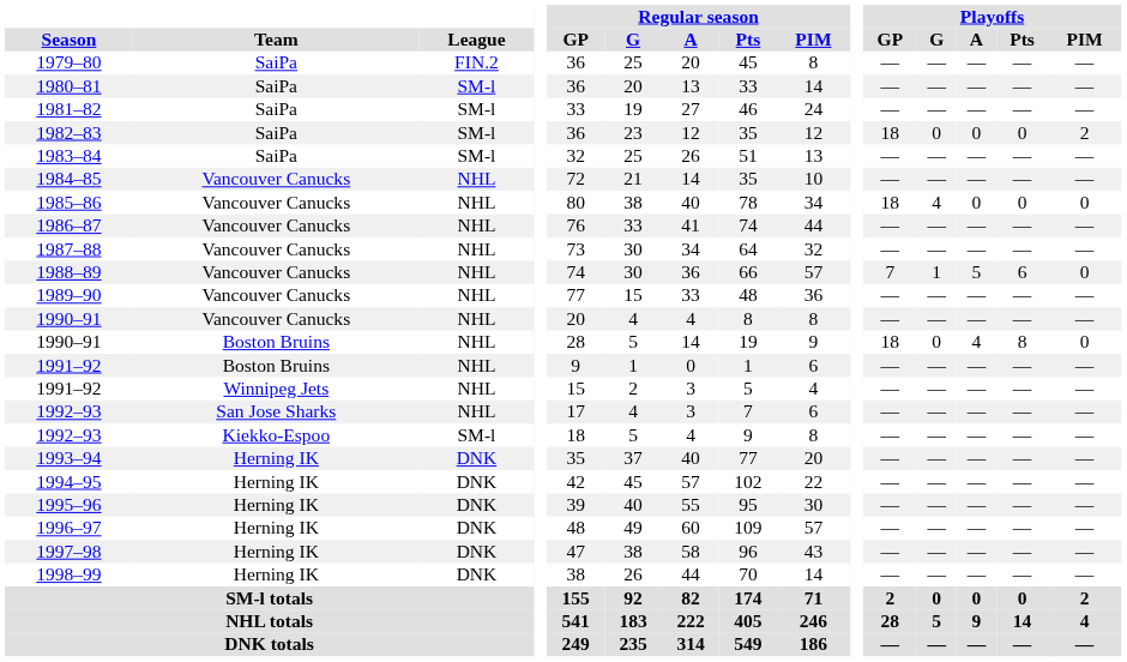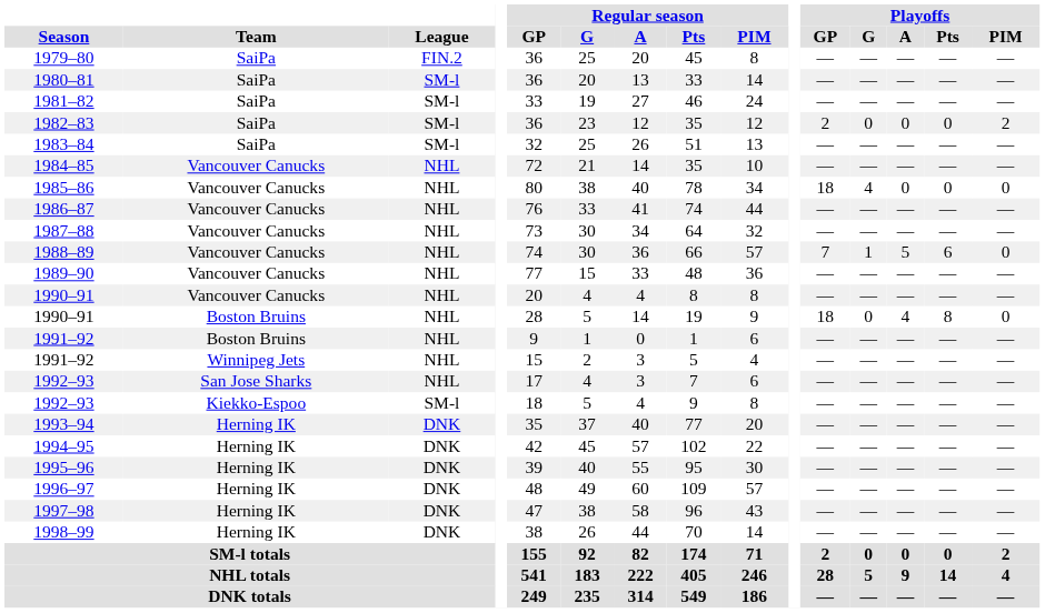 <table border="0" cellpadding="1" cellspacing="0" style="text-align:center; width:60em">
 <tr bgcolor="#e0e0e0">
 <th colspan="3" bgcolor="#ffffff"> </th>
 <th rowspan="99" bgcolor="#ffffff"> </th>
 <th colspan="5"><a href='#'>Regular season</a></th>
 <th rowspan="99" bgcolor="#ffffff"> </th>
 <th colspan="5"><a href='#'>Playoffs</a></th>
 </tr>
 <tr bgcolor="#e0e0e0">
 <th><a href='#'>Season</a></th>
 <th>Team</th>
 <th>League</th>
 <th>GP</th>
 <th><a href='#'>G</a></th>
 <th><a href='#'>A</a></th>
 <th><a href='#'>Pts</a></th>
 <th><a href='#'>PIM</a></th>
 <th>GP</th>
 <th>G</th>
 <th>A</th>
 <th>Pts</th>
 <th>PIM</th>
 </tr>
 <tr>
 <td><a href='#'>1979–80</a></td>
 <td><a href='#'>SaiPa</a></td>
 <td><a href='#'>FIN.2</a></td>
 <td>36</td>
 <td>25</td>
 <td>20</td>
 <td>45</td>
 <td>8</td>
 <td>—</td>
 <td>—</td>
 <td>—</td>
 <td>—</td>
 <td>—</td>
 </tr>
 <tr bgcolor="#f0f0f0">
 <td><a href='#'>1980–81</a></td>
 <td>SaiPa</td>
 <td><a href='#'>SM-l</a></td>
 <td>36</td>
 <td>20</td>
 <td>13</td>
 <td>33</td>
 <td>14</td>
 <td>—</td>
 <td>—</td>
 <td>—</td>
 <td>—</td>
 <td>—</td>
 </tr>
 <tr>
 <td><a href='#'>1981–82</a></td>
 <td>SaiPa</td>
 <td>SM-l</td>
 <td>33</td>
 <td>19</td>
 <td>27</td>
 <td>46</td>
 <td>24</td>
 <td>—</td>
 <td>—</td>
 <td>—</td>
 <td>—</td>
 <td>—</td>
 </tr>
 <tr bgcolor="#f0f0f0">
 <td><a href='#'>1982–83</a></td>
 <td>SaiPa</td>
 <td>SM-l</td>
 <td>36</td>
 <td>23</td>
 <td>12</td>
 <td>35</td>
 <td>12</td>
-<td>18</td>
+<td>2</td>
 <td>0</td>
 <td>0</td>
 <td>0</td>
 <td>2</td>
 </tr>
 <tr>
 <td><a href='#'>1983–84</a></td>
 <td>SaiPa</td>
 <td>SM-l</td>
 <td>32</td>
 <td>25</td>
 <td>26</td>
 <td>51</td>
 <td>13</td>
 <td>—</td>
 <td>—</td>
 <td>—</td>
 <td>—</td>
 <td>—</td>
 </tr>
 <tr bgcolor="#f0f0f0">
 <td><a href='#'>1984–85</a></td>
 <td><a href='#'>Vancouver Canucks</a></td>
 <td><a href='#'>NHL</a></td>
 <td>72</td>
 <td>21</td>
 <td>14</td>
 <td>35</td>
 <td>10</td>
 <td>—</td>
 <td>—</td>
 <td>—</td>
 <td>—</td>
 <td>—</td>
 </tr>
 <tr>
 <td><a href='#'>1985–86</a></td>
 <td>Vancouver Canucks</td>
 <td>NHL</td>
 <td>80</td>
 <td>38</td>
 <td>40</td>
 <td>78</td>
 <td>34</td>
 <td>18</td>
 <td>4</td>
 <td>0</td>
 <td>0</td>
 <td>0</td>
 </tr>
 <tr bgcolor="#f0f0f0">
 <td><a href='#'>1986–87</a></td>
 <td>Vancouver Canucks</td>
 <td>NHL</td>
 <td>76</td>
 <td>33</td>
 <td>41</td>
 <td>74</td>
 <td>44</td>
 <td>—</td>
 <td>—</td>
 <td>—</td>
 <td>—</td>
 <td>—</td>
 </tr>
 <tr>
 <td><a href='#'>1987–88</a></td>
 <td>Vancouver Canucks</td>
 <td>NHL</td>
 <td>73</td>
 <td>30</td>
 <td>34</td>
 <td>64</td>
 <td>32</td>
 <td>—</td>
 <td>—</td>
 <td>—</td>
 <td>—</td>
 <td>—</td>
 </tr>
 <tr bgcolor="#f0f0f0">
 <td><a href='#'>1988–89</a></td>
 <td>Vancouver Canucks</td>
 <td>NHL</td>
 <td>74</td>
 <td>30</td>
 <td>36</td>
 <td>66</td>
 <td>57</td>
 <td>7</td>
 <td>1</td>
 <td>5</td>
 <td>6</td>
 <td>0</td>
 </tr>
 <tr>
 <td><a href='#'>1989–90</a></td>
 <td>Vancouver Canucks</td>
 <td>NHL</td>
 <td>77</td>
 <td>15</td>
 <td>33</td>
 <td>48</td>
 <td>36</td>
 <td>—</td>
 <td>—</td>
 <td>—</td>
 <td>—</td>
 <td>—</td>
 </tr>
 <tr bgcolor="#f0f0f0">
 <td><a href='#'>1990–91</a></td>
 <td>Vancouver Canucks</td>
 <td>NHL</td>
 <td>20</td>
 <td>4</td>
 <td>4</td>
 <td>8</td>
 <td>8</td>
 <td>—</td>
 <td>—</td>
 <td>—</td>
 <td>—</td>
 <td>—</td>
 </tr>
 <tr>
 <td>1990–91</td>
 <td><a href='#'>Boston Bruins</a></td>
 <td>NHL</td>
 <td>28</td>
 <td>5</td>
 <td>14</td>
 <td>19</td>
 <td>9</td>
 <td>18</td>
 <td>0</td>
 <td>4</td>
 <td>8</td>
 <td>0</td>
 </tr>
 <tr bgcolor="#f0f0f0">
 <td><a href='#'>1991–92</a></td>
 <td>Boston Bruins</td>
 <td>NHL</td>
 <td>9</td>
 <td>1</td>
 <td>0</td>
 <td>1</td>
 <td>6</td>
 <td>—</td>
 <td>—</td>
 <td>—</td>
 <td>—</td>
 <td>—</td>
 </tr>
 <tr>
 <td>1991–92</td>
 <td><a href='#'>Winnipeg Jets</a></td>
 <td>NHL</td>
 <td>15</td>
 <td>2</td>
 <td>3</td>
 <td>5</td>
 <td>4</td>
 <td>—</td>
 <td>—</td>
 <td>—</td>
 <td>—</td>
 <td>—</td>
 </tr>
 <tr bgcolor="#f0f0f0">
 <td><a href='#'>1992–93</a></td>
 <td><a href='#'>San Jose Sharks</a></td>
 <td>NHL</td>
 <td>17</td>
 <td>4</td>
 <td>3</td>
 <td>7</td>
 <td>6</td>
 <td>—</td>
 <td>—</td>
 <td>—</td>
 <td>—</td>
 <td>—</td>
 </tr>
 <tr>
 <td><a href='#'>1992–93</a></td>
 <td><a href='#'>Kiekko-Espoo</a></td>
 <td>SM-l</td>
 <td>18</td>
 <td>5</td>
 <td>4</td>
 <td>9</td>
 <td>8</td>
 <td>—</td>
 <td>—</td>
 <td>—</td>
 <td>—</td>
 <td>—</td>
 </tr>
 <tr bgcolor="#f0f0f0">
 <td><a href='#'>1993–94</a></td>
 <td><a href='#'>Herning IK</a></td>
 <td><a href='#'>DNK</a></td>
 <td>35</td>
 <td>37</td>
 <td>40</td>
 <td>77</td>
 <td>20</td>
 <td>—</td>
 <td>—</td>
 <td>—</td>
 <td>—</td>
 <td>—</td>
 </tr>
 <tr>
 <td><a href='#'>1994–95</a></td>
 <td>Herning IK</td>
 <td>DNK</td>
 <td>42</td>
 <td>45</td>
 <td>57</td>
 <td>102</td>
 <td>22</td>
 <td>—</td>
 <td>—</td>
 <td>—</td>
 <td>—</td>
 <td>—</td>
 </tr>
 <tr bgcolor="#f0f0f0">
 <td><a href='#'>1995–96</a></td>
 <td>Herning IK</td>
 <td>DNK</td>
 <td>39</td>
 <td>40</td>
 <td>55</td>
 <td>95</td>
 <td>30</td>
 <td>—</td>
 <td>—</td>
 <td>—</td>
 <td>—</td>
 <td>—</td>
 </tr>
 <tr>
 <td><a href='#'>1996–97</a></td>
 <td>Herning IK</td>
 <td>DNK</td>
 <td>48</td>
 <td>49</td>
 <td>60</td>
 <td>109</td>
 <td>57</td>
 <td>—</td>
 <td>—</td>
 <td>—</td>
 <td>—</td>
 <td>—</td>
 </tr>
 <tr bgcolor="#f0f0f0">
 <td><a href='#'>1997–98</a></td>
 <td>Herning IK</td>
 <td>DNK</td>
 <td>47</td>
 <td>38</td>
 <td>58</td>
 <td>96</td>
 <td>43</td>
 <td>—</td>
 <td>—</td>
 <td>—</td>
 <td>—</td>
 <td>—</td>
 </tr>
 <tr>
 <td><a href='#'>1998–99</a></td>
 <td>Herning IK</td>
 <td>DNK</td>
 <td>38</td>
 <td>26</td>
 <td>44</td>
 <td>70</td>
 <td>14</td>
 <td>—</td>
 <td>—</td>
 <td>—</td>
 <td>—</td>
 <td>—</td>
 </tr>
 <tr bgcolor="#e0e0e0">
 <th colspan="3">SM-l totals</th>
 <th>155</th>
 <th>92</th>
 <th>82</th>
 <th>174</th>
 <th>71</th>
 <th>2</th>
 <th>0</th>
 <th>0</th>
 <th>0</th>
 <th>2</th>
 </tr>
 <tr bgcolor="#e0e0e0">
 <th colspan="3">NHL totals</th>
 <th>541</th>
 <th>183</th>
 <th>222</th>
 <th>405</th>
 <th>246</th>
 <th>28</th>
 <th>5</th>
 <th>9</th>
 <th>14</th>
 <th>4</th>
 </tr>
 <tr bgcolor="#e0e0e0">
 <th colspan="3">DNK totals</th>
 <th>249</th>
 <th>235</th>
 <th>314</th>
 <th>549</th>
 <th>186</th>
 <th>—</th>
 <th>—</th>
 <th>—</th>
 <th>—</th>
 <th>—</th>
 </tr>
 </table>
